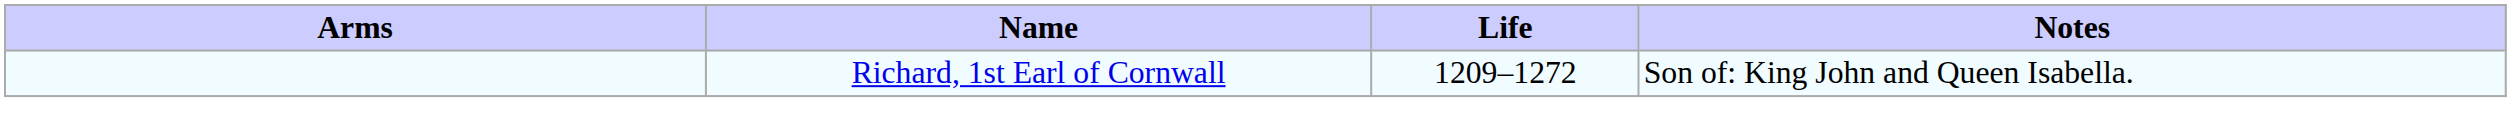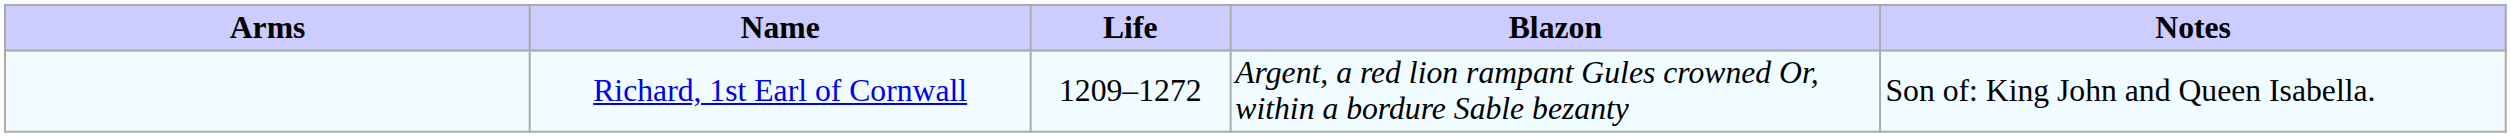 <table width="100%" border="1" cellpadding="2" cellspacing="0" style="margin: 0.5em 0.3em 0.5em 0; background: #f9f9f9; border: 1px #aaa solid; border-collapse: collapse;">
 <tr>
 <th width="21%" bgcolor = "#ccccff">Arms</th>
 <th width="20%" bgcolor = "#ccccff">Name</th>
 <th width="8%" bgcolor = "#ccccff">Life</th>
+<th width="26%" bgcolor = "#ccccff">Blazon</th>
 <th width="26%" bgcolor = "#ccccff">Notes</th>
 </tr>
 <tr bgcolor=f0fcff>
 <td align="center"></td>
 <td align="center"><a href='#'>Richard, 1st Earl of Cornwall</a></td>
 <td align="center">1209–1272</td>
+<td><em>Argent, a red lion rampant Gules crowned Or, within a bordure Sable bezanty</em></td>
 <td>Son of: King John and Queen Isabella.</td>
 </tr>
 </table>
